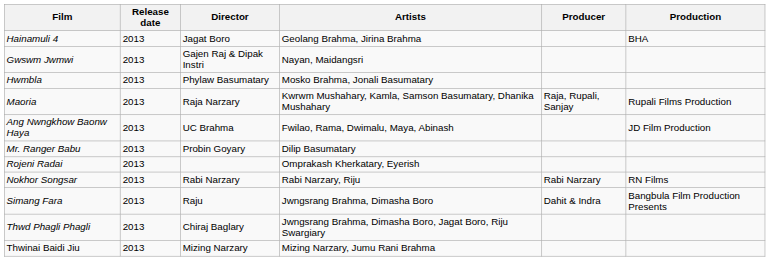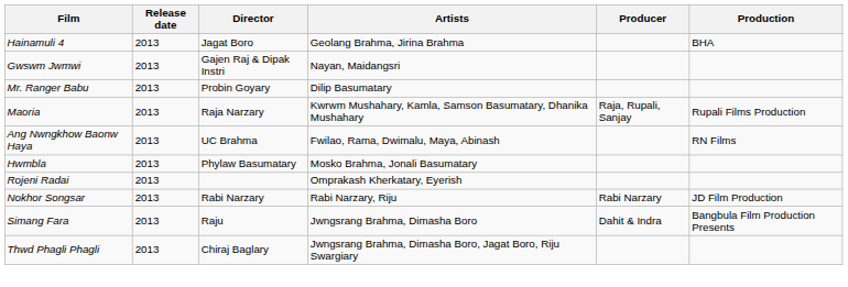 <table class="wikitable sortable">
 <tr>
 <th>Film</th>
 <th>Release date</th>
 <th>Director</th>
 <th>Artists</th>
 <th>Producer</th>
 <th>Production</th>
 </tr>
 <tr>
 <td><em>Hainamuli 4</em></td>
 <td>2013</td>
 <td>Jagat Boro</td>
 <td>Geolang Brahma, Jirina Brahma</td>
 <td></td>
 <td>BHA</td>
 </tr>
 <tr>
 <td><em>Gwswm Jwmwi</em></td>
 <td>2013</td>
 <td>Gajen Raj & Dipak Instri</td>
 <td>Nayan, Maidangsri</td>
 <td></td>
 <td></td>
 </tr>
 <tr>
-<td><em>Hwmbla</em></td>
+<td><em>Mr. Ranger Babu</em></td>
 <td>2013</td>
-<td>Phylaw Basumatary</td>
-<td>Mosko Brahma, Jonali Basumatary</td>
+<td>Probin Goyary</td>
+<td>Dilip Basumatary</td>
 <td></td>
 <td></td>
 </tr>
 <tr>
 <td><em>Maoria</em></td>
 <td>2013</td>
 <td>Raja Narzary</td>
 <td>Kwrwm Mushahary, Kamla, Samson Basumatary,  Dhanika Mushahary</td>
 <td>Raja, Rupali, Sanjay</td>
 <td>Rupali Films Production</td>
 </tr>
 <tr>
 <td><em>Ang Nwngkhow Baonw Haya</em></td>
 <td>2013</td>
 <td>UC Brahma</td>
 <td>Fwilao, Rama, Dwimalu, Maya, Abinash</td>
 <td></td>
-<td>JD Film Production</td>
+<td>RN Films</td>
 </tr>
 <tr>
-<td><em>Mr. Ranger Babu</em></td>
+<td><em>Hwmbla</em></td>
 <td>2013</td>
-<td>Probin Goyary</td>
-<td>Dilip Basumatary</td>
+<td>Phylaw Basumatary</td>
+<td>Mosko Brahma, Jonali Basumatary</td>
 <td></td>
 <td></td>
 </tr>
 <tr>
 <td><em>Rojeni Radai</em></td>
 <td>2013</td>
 <td></td>
 <td>Omprakash Kherkatary, Eyerish</td>
 <td></td>
 <td></td>
 </tr>
 <tr>
 <td><em>Nokhor Songsar</em></td>
 <td>2013</td>
 <td>Rabi Narzary</td>
 <td>Rabi Narzary, Riju</td>
 <td>Rabi Narzary</td>
-<td>RN Films</td>
+<td>JD Film Production</td>
 </tr>
 <tr>
 <td><em>Simang Fara</em></td>
 <td>2013</td>
 <td>Raju</td>
 <td>Jwngsrang Brahma, Dimasha Boro</td>
 <td>Dahit & Indra</td>
 <td>Bangbula Film Production Presents</td>
 </tr>
 <tr>
 <td><em>Thwd Phagli Phagli</em></td>
 <td>2013</td>
 <td>Chiraj Baglary</td>
 <td>Jwngsrang Brahma, Dimasha Boro, Jagat Boro, Riju Swargiary</td>
 <td></td>
 <td></td>
 </tr>
-<tr>
-<td>Thwinai Baidi Jiu</td>
-<td>2013</td>
-<td>Mizing Narzary</td>
-<td>Mizing Narzary, Jumu Rani Brahma</td>
-<td></td>
-<td></td>
-</tr>
 </table>
